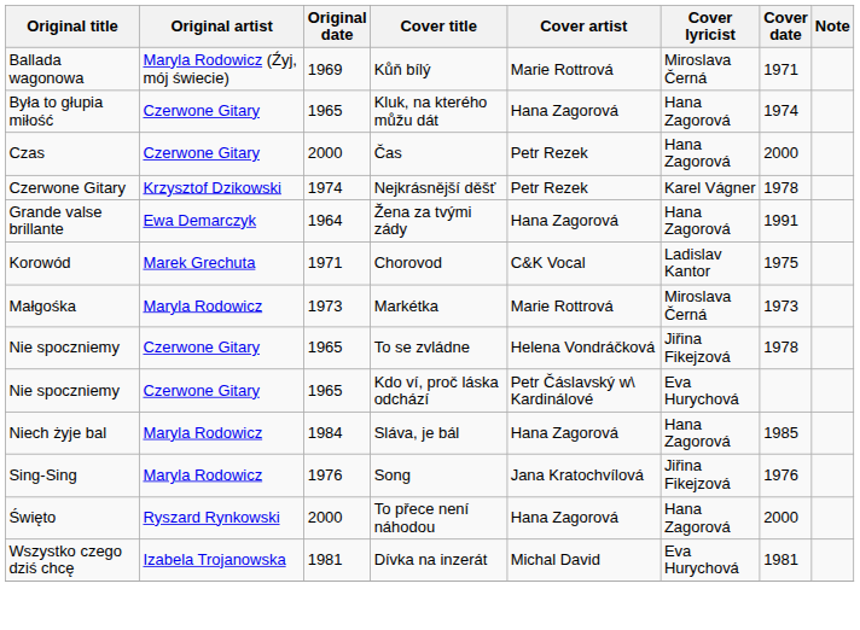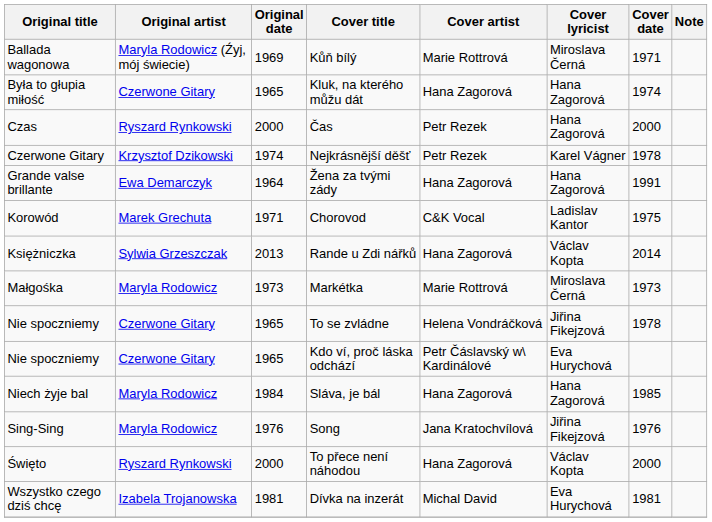 <table class="wikitable sortable">
 <tr>
 <th>Original title</th>
 <th>Original artist</th>
 <th nowrap=yes>Original<br> date</th>
 <th>Cover title</th>
 <th>Cover artist</th>
 <th>Cover lyricist</th>
 <th nowrap=yes>Cover<br> date</th>
 <th class=unsortable>Note</th>
 </tr>
 <tr>
 <td>Ballada wagonowa</td>
 <td><a href='#'>Maryla Rodowicz</a> (Źyj, mój świecie)</td>
 <td>1969</td>
 <td>Kůň bílý</td>
 <td>Marie Rottrová</td>
 <td>Miroslava Černá</td>
 <td>1971</td>
 <td></td>
 </tr>
 <tr>
 <td>Była to głupia miłość</td>
 <td><a href='#'>Czerwone Gitary</a></td>
 <td>1965</td>
 <td>Kluk, na kterého můžu dát</td>
 <td>Hana Zagorová</td>
 <td>Hana Zagorová</td>
 <td>1974</td>
 <td></td>
 </tr>
 <tr>
 <td>Czas</td>
-<td><a href='#'>Czerwone Gitary</a></td>
+<td><a href='#'>Ryszard Rynkowski</a></td>
 <td>2000</td>
 <td>Čas</td>
 <td>Petr Rezek</td>
 <td>Hana Zagorová</td>
 <td>2000</td>
 <td></td>
 </tr>
 <tr>
 <td>Czerwone Gitary</td>
 <td><a href='#'>Krzysztof Dzikowski</a></td>
 <td>1974</td>
 <td>Nejkrásnější děšť</td>
 <td>Petr Rezek</td>
 <td>Karel Vágner</td>
 <td>1978</td>
 <td></td>
 </tr>
 <tr>
 <td>Grande valse brillante</td>
 <td><a href='#'>Ewa Demarczyk</a></td>
 <td>1964</td>
 <td>Žena za tvými zády</td>
 <td>Hana Zagorová</td>
 <td>Hana Zagorová</td>
 <td>1991</td>
 <td></td>
 </tr>
 <tr>
 <td>Korowód</td>
 <td><a href='#'>Marek Grechuta</a></td>
 <td>1971</td>
 <td>Chorovod</td>
 <td>C&K Vocal</td>
 <td>Ladislav Kantor</td>
 <td>1975</td>
+<td></td>
+</tr>
+<tr>
+<td>Księżniczka</td>
+<td><a href='#'>Sylwia Grzeszczak</a></td>
+<td>2013</td>
+<td>Rande u Zdi nářků</td>
+<td>Hana Zagorová</td>
+<td>Václav Kopta</td>
+<td>2014</td>
 <td></td>
 </tr>
 <tr>
 <td>Małgośka</td>
 <td><a href='#'>Maryla Rodowicz</a></td>
 <td>1973</td>
 <td>Markétka</td>
 <td>Marie Rottrová</td>
 <td>Miroslava Černá</td>
 <td>1973</td>
 <td></td>
 </tr>
 <tr>
 <td>Nie spoczniemy</td>
 <td><a href='#'>Czerwone Gitary</a></td>
 <td>1965</td>
 <td>To se zvládne</td>
 <td>Helena Vondráčková</td>
 <td>Jiřina Fikejzová</td>
 <td>1978</td>
 <td></td>
 </tr>
 <tr>
 <td>Nie spoczniemy</td>
 <td><a href='#'>Czerwone Gitary</a></td>
 <td>1965</td>
 <td>Kdo ví, proč láska odchází</td>
 <td>Petr Čáslavský w\ Kardinálové</td>
 <td>Eva Hurychová</td>
 <td></td>
 <td></td>
 </tr>
 <tr>
 <td>Niech żyje bal</td>
 <td><a href='#'>Maryla Rodowicz</a></td>
 <td>1984</td>
 <td>Sláva, je bál</td>
 <td>Hana Zagorová</td>
 <td>Hana Zagorová</td>
 <td>1985</td>
 <td></td>
 </tr>
 <tr>
 <td>Sing-Sing</td>
 <td><a href='#'>Maryla Rodowicz</a></td>
 <td>1976</td>
 <td>Song</td>
 <td>Jana Kratochvílová</td>
 <td>Jiřina Fikejzová</td>
 <td>1976</td>
 <td></td>
 </tr>
 <tr>
 <td>Święto</td>
 <td><a href='#'>Ryszard Rynkowski</a></td>
 <td>2000</td>
 <td>To přece není náhodou</td>
 <td>Hana Zagorová</td>
-<td>Hana Zagorová</td>
+<td>Václav Kopta</td>
 <td>2000</td>
 <td></td>
 </tr>
 <tr>
 <td>Wszystko czego dziś chcę</td>
 <td><a href='#'>Izabela Trojanowska</a></td>
 <td>1981</td>
 <td>Dívka na inzerát</td>
 <td>Michal David</td>
 <td>Eva Hurychová</td>
 <td>1981</td>
 <td></td>
 </tr>
 <tr>
 </tr>
 </table>
